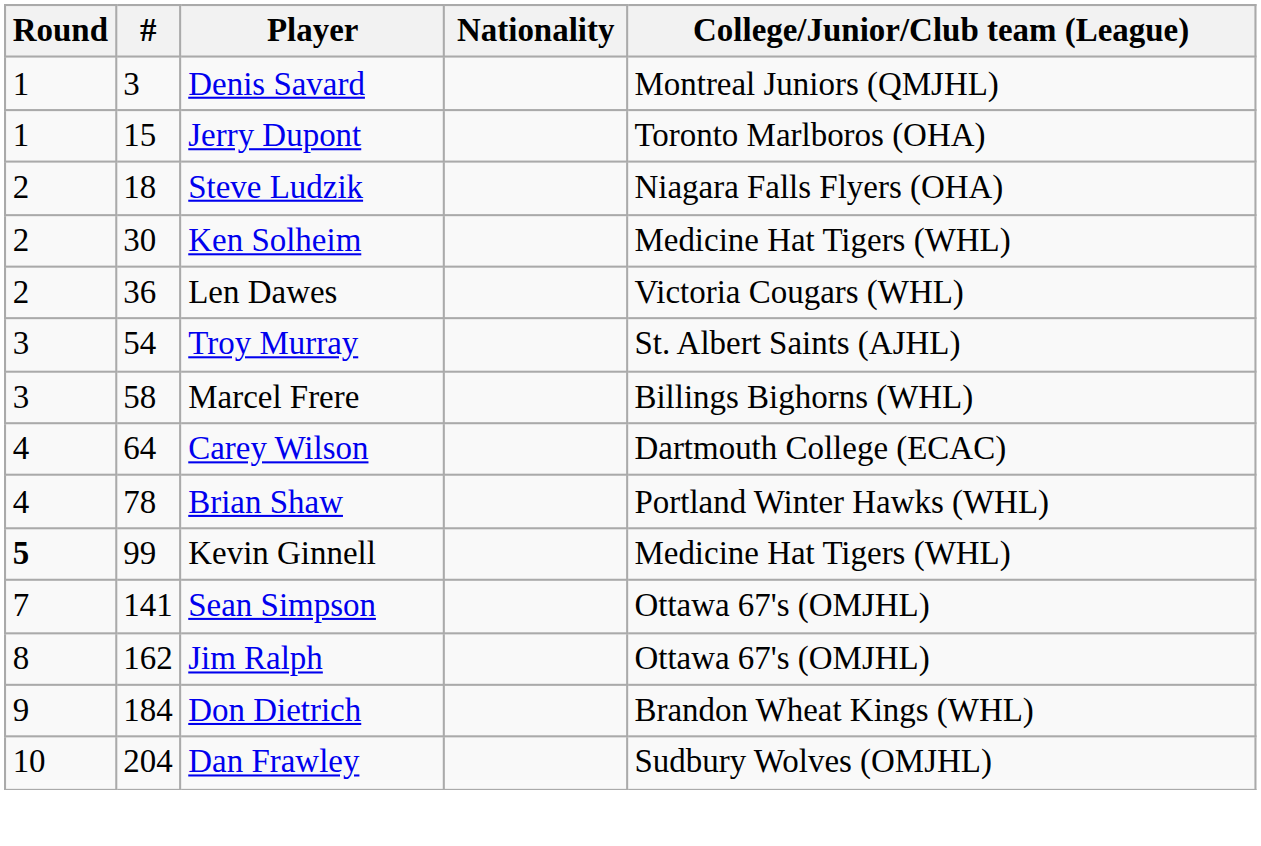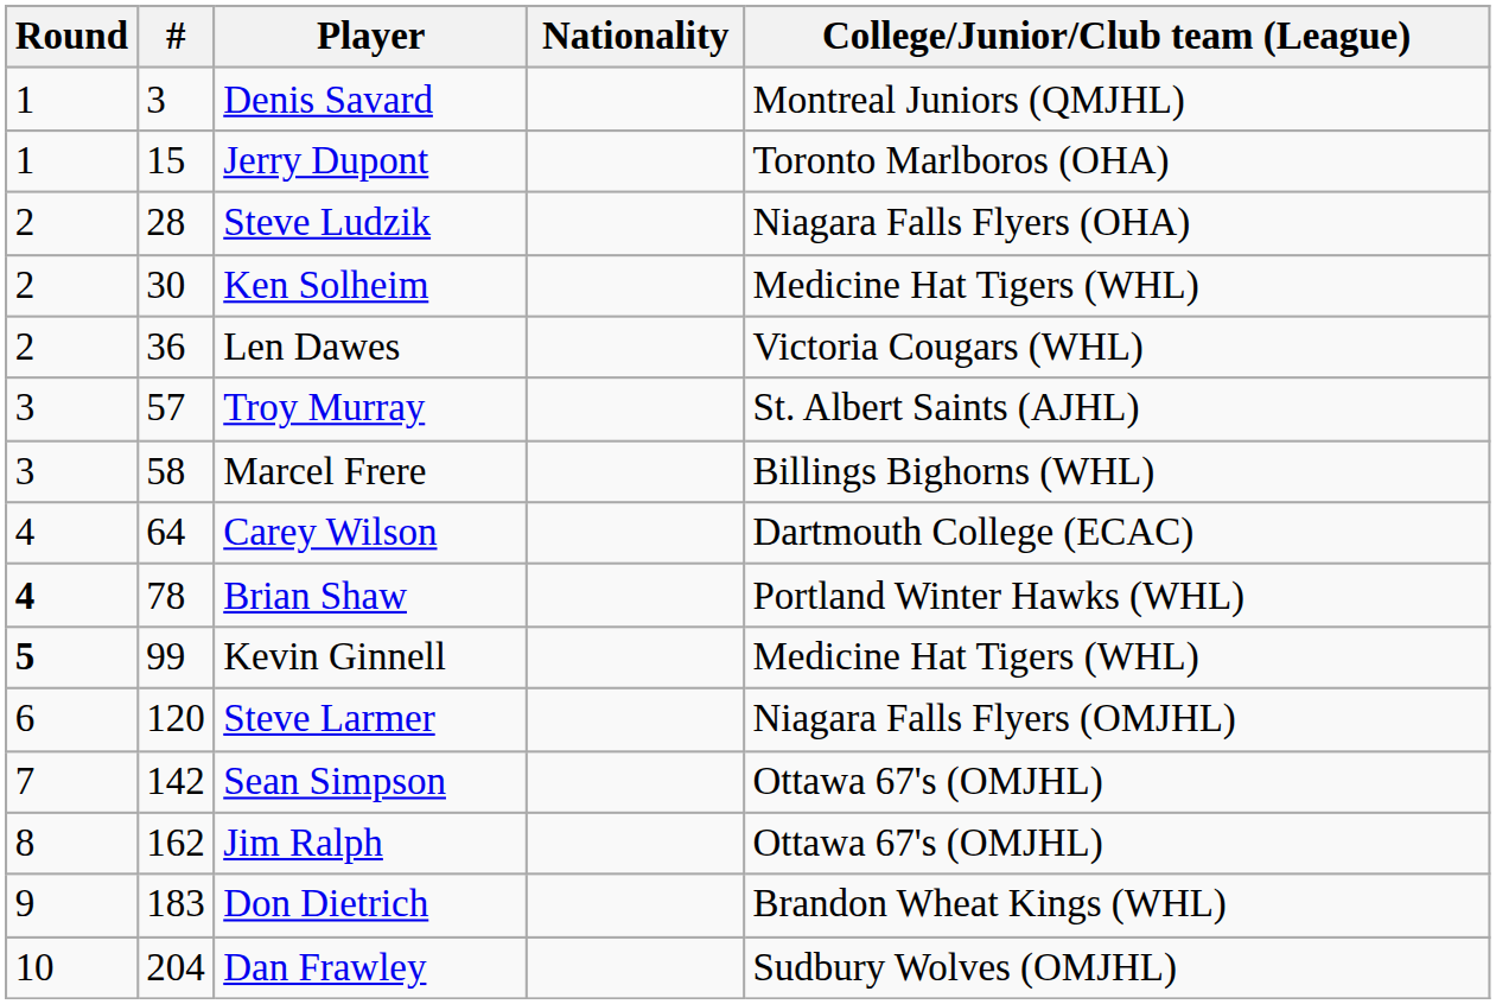 <table class="wikitable">
 <tr align="center">
 <th bgcolor="#DDDDFF" width="4.0%">Round</th>
 <th bgcolor="#DDDDFF" width="4.0%">#</th>
 <th bgcolor="#DDDDFF" width="21.0%">Player</th>
 <th bgcolor="#DDDDFF" width="14.5%">Nationality</th>
 <th bgcolor="#DDDDFF" width="50.0%">College/Junior/Club team (League)</th>
 </tr>
 <tr>
 <td>1</td>
 <td>3</td>
 <td><a href='#'>Denis Savard</a></td>
 <td></td>
 <td>Montreal Juniors (QMJHL)</td>
 </tr>
 <tr>
 <td>1</td>
 <td>15</td>
 <td><a href='#'>Jerry Dupont</a></td>
 <td></td>
 <td>Toronto Marlboros (OHA)</td>
 </tr>
 <tr>
 <td>2</td>
-<td>18</td>
+<td>28</td>
 <td><a href='#'>Steve Ludzik</a></td>
 <td></td>
 <td>Niagara Falls Flyers (OHA)</td>
 </tr>
 <tr>
 <td>2</td>
 <td>30</td>
 <td><a href='#'>Ken Solheim</a></td>
 <td></td>
 <td>Medicine Hat Tigers (WHL)</td>
 </tr>
 <tr>
 <td>2</td>
 <td>36</td>
 <td>Len Dawes</td>
 <td></td>
 <td>Victoria Cougars (WHL)</td>
 </tr>
 <tr>
 <td>3</td>
-<td>54</td>
+<td>57</td>
 <td><a href='#'>Troy Murray</a></td>
 <td></td>
 <td>St. Albert Saints (AJHL)</td>
 </tr>
 <tr>
 <td>3</td>
 <td>58</td>
 <td>Marcel Frere</td>
 <td></td>
 <td>Billings Bighorns (WHL)</td>
 </tr>
 <tr>
 <td>4</td>
 <td>64</td>
 <td><a href='#'>Carey Wilson</a></td>
 <td></td>
 <td>Dartmouth College (ECAC)</td>
 </tr>
 <tr>
-<td>4</td>
+<td><strong>4</strong></td>
 <td>78</td>
 <td><a href='#'>Brian Shaw</a></td>
 <td></td>
 <td>Portland Winter Hawks (WHL)</td>
 </tr>
 <tr>
 <td><strong>5</strong></td>
 <td>99</td>
 <td>Kevin Ginnell</td>
 <td></td>
 <td>Medicine Hat Tigers (WHL)</td>
 </tr>
 <tr>
+<td>6</td>
+<td>120</td>
+<td><a href='#'>Steve Larmer</a></td>
+<td></td>
+<td>Niagara Falls Flyers (OMJHL)</td>
+</tr>
+<tr>
 <td>7</td>
-<td>141</td>
+<td>142</td>
 <td><a href='#'>Sean Simpson</a></td>
 <td></td>
 <td>Ottawa 67's (OMJHL)</td>
 </tr>
 <tr>
 <td>8</td>
 <td>162</td>
 <td><a href='#'>Jim Ralph</a></td>
 <td></td>
 <td>Ottawa 67's (OMJHL)</td>
 </tr>
 <tr>
 <td>9</td>
-<td>184</td>
+<td>183</td>
 <td><a href='#'>Don Dietrich</a></td>
 <td></td>
 <td>Brandon Wheat Kings (WHL)</td>
 </tr>
 <tr>
 <td>10</td>
 <td>204</td>
 <td><a href='#'>Dan Frawley</a></td>
 <td></td>
 <td>Sudbury Wolves (OMJHL)</td>
 </tr>
 </table>
